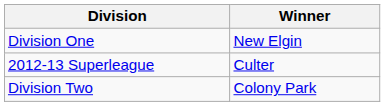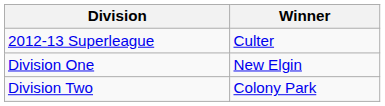 <table class="wikitable">
 <tr>
 <th width=230>Division</th>
 <th width=150>Winner</th>
 </tr>
 <tr>
+<td><a href='#'>2012-13 Superleague</a></td>
+<td><a href='#'>Culter</a></td>
+</tr>
+<tr>
 <td><a href='#'>Division One</a></td>
 <td><a href='#'>New Elgin</a></td>
-</tr>
-<tr>
-<td><a href='#'>2012-13 Superleague</a></td>
-<td><a href='#'>Culter</a></td>
 </tr>
 <tr>
 <td><a href='#'>Division Two</a></td>
 <td><a href='#'>Colony Park</a></td>
 </tr>
 </table>
